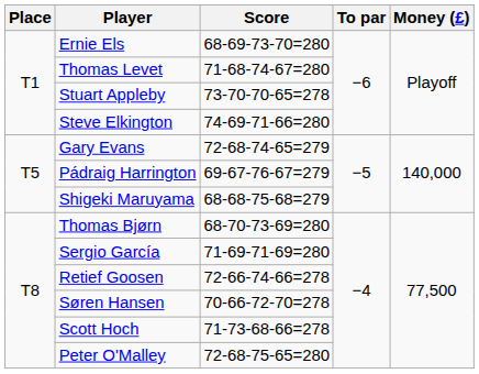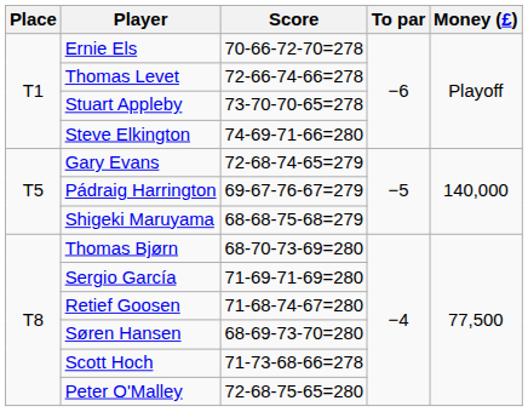 <table class="wikitable">
 <tr>
 <th>Place</th>
 <th>Player</th>
 <th>Score</th>
 <th>To par</th>
 <th>Money (<a href='#'>£</a>)</th>
 </tr>
 <tr>
 <td rowspan="4" style="text-align:center;">T1</td>
 <td> <a href='#'>Ernie Els</a></td>
-<td>68-69-73-70=280</td>
+<td>70-66-72-70=278</td>
 <td rowspan="4" style="text-align:center;">−6</td>
 <td rowspan="4" style="text-align:center;">Playoff</td>
 </tr>
 <tr>
 <td> <a href='#'>Thomas Levet</a></td>
-<td>71-68-74-67=280</td>
+<td>72-66-74-66=278</td>
 </tr>
 <tr>
 <td> <a href='#'>Stuart Appleby</a></td>
 <td>73-70-70-65=278</td>
 </tr>
 <tr>
 <td> <a href='#'>Steve Elkington</a></td>
 <td>74-69-71-66=280</td>
 </tr>
 <tr>
 <td rowspan="3" style="text-align:center;">T5</td>
 <td> <a href='#'>Gary Evans</a></td>
 <td>72-68-74-65=279</td>
 <td rowspan="3" style="text-align:center;">−5</td>
 <td rowspan="3" style="text-align:center;">140,000</td>
 </tr>
 <tr>
 <td> <a href='#'>Pádraig Harrington</a></td>
 <td>69-67-76-67=279</td>
 </tr>
 <tr>
 <td> <a href='#'>Shigeki Maruyama</a></td>
 <td>68-68-75-68=279</td>
 </tr>
 <tr>
 <td rowspan="6" style="text-align:center;">T8</td>
 <td> <a href='#'>Thomas Bjørn</a></td>
 <td>68-70-73-69=280</td>
 <td rowspan="6" style="text-align:center;">−4</td>
 <td rowspan="6" style="text-align:center;">77,500</td>
 </tr>
 <tr>
 <td> <a href='#'>Sergio García</a></td>
 <td>71-69-71-69=280</td>
 </tr>
 <tr>
 <td> <a href='#'>Retief Goosen</a></td>
-<td>72-66-74-66=278</td>
+<td>71-68-74-67=280</td>
 </tr>
 <tr>
 <td> <a href='#'>Søren Hansen</a></td>
-<td>70-66-72-70=278</td>
+<td>68-69-73-70=280</td>
 </tr>
 <tr>
 <td> <a href='#'>Scott Hoch</a></td>
 <td>71-73-68-66=278</td>
 </tr>
 <tr>
 <td> <a href='#'>Peter O'Malley</a></td>
 <td>72-68-75-65=280</td>
 </tr>
 </table>
